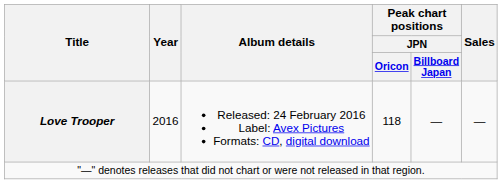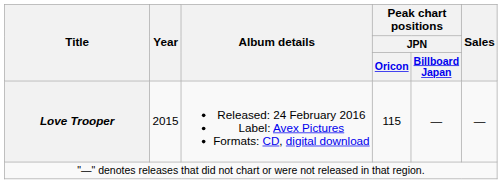 <table class="wikitable plainrowheaders" style="text-align:center;">
 <tr>
 <th scope="col" rowspan="3" style="width:12em;">Title</th>
 <th scope="col" rowspan="3">Year</th>
 <th scope="col" rowspan="3">Album details</th>
 <th scope="col" colspan="2">Peak chart positions</th>
 <th scope="col" rowspan="3">Sales</th>
 </tr>
 <tr>
 <th scope="col" style="width:3em;font-size:90%;" colspan="2">JPN</th>
 </tr>
 <tr>
 <th scope="col" style="width:3em;font-size:90%;"><a href='#'>Oricon</a></th>
 <th scope="col" style="width:3em;font-size:90%;"><a href='#'>Billboard Japan</a></th>
 </tr>
 <tr>
 <th scope="row"><em>Love Trooper</em></th>
-<td>2016</td>
+<td>2015</td>
 <td><br><ul><li>Released: 24 February 2016</li><li>Label: <a href='#'>Avex Pictures</a></li><li>Formats: <a href='#'>CD</a>, <a href='#'>digital download</a></li></ul></td>
-<td>118</td>
+<td>115</td>
 <td>—</td>
 <td>—</td>
 </tr>
 <tr>
 <td colspan="6" style="font-size:90%;">"—" denotes releases that did not chart or were not released in that region.</td>
 </tr>
 </table>
